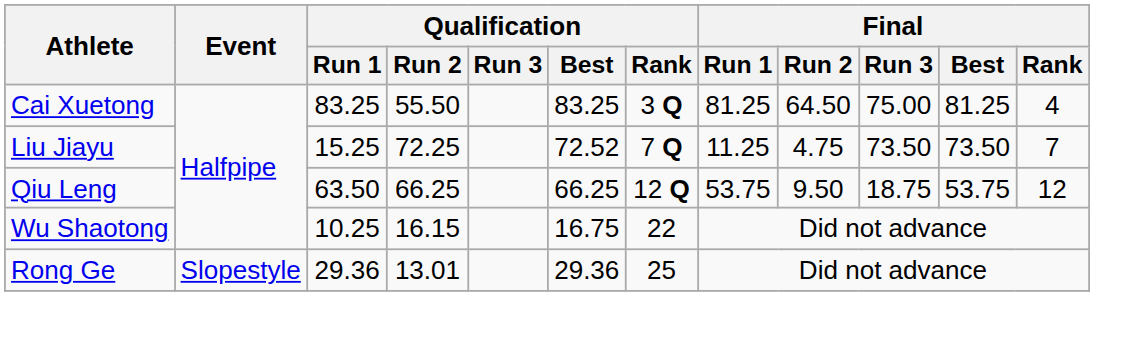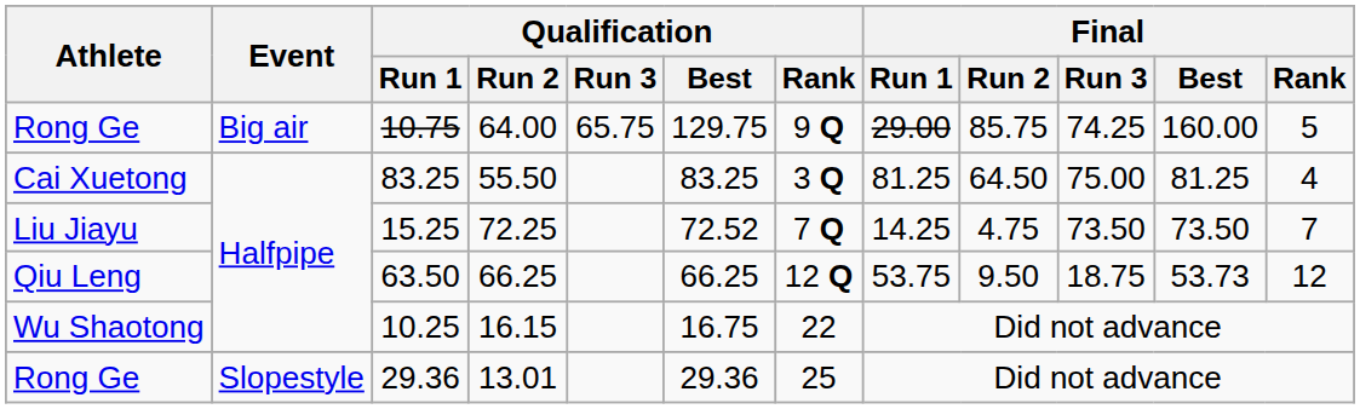 <table class=wikitable style=font-size:90%;text-align:center>
 <tr>
 <th rowspan=2>Athlete</th>
 <th rowspan=2>Event</th>
 <th colspan=5>Qualification</th>
 <th colspan=5>Final</th>
 </tr>
 <tr style=font-size:95%>
 <th>Run 1</th>
 <th>Run 2</th>
 <th>Run 3</th>
 <th>Best</th>
 <th>Rank</th>
 <th>Run 1</th>
 <th>Run 2</th>
 <th>Run 3</th>
 <th>Best</th>
 <th>Rank</th>
+</tr>
+<tr>
+<td align=left><a href='#'>Rong Ge</a></td>
+<td align=left><a href='#'>Big air</a></td>
+<td><s>10.75</s></td>
+<td>64.00</td>
+<td>65.75</td>
+<td>129.75</td>
+<td>9 <strong>Q</strong></td>
+<td><s>29.00</s></td>
+<td>85.75</td>
+<td>74.25</td>
+<td>160.00</td>
+<td>5</td>
 </tr>
 <tr>
 <td align=left><a href='#'>Cai Xuetong</a></td>
 <td align=left rowspan=4><a href='#'>Halfpipe</a></td>
 <td>83.25</td>
 <td>55.50</td>
 <td></td>
 <td>83.25</td>
 <td>3 <strong>Q</strong></td>
 <td>81.25</td>
 <td>64.50</td>
 <td>75.00</td>
 <td>81.25</td>
 <td>4</td>
 </tr>
 <tr>
 <td align=left><a href='#'>Liu Jiayu</a></td>
 <td>15.25</td>
 <td>72.25</td>
 <td></td>
 <td>72.52</td>
 <td>7 <strong>Q</strong></td>
-<td>11.25</td>
+<td>14.25</td>
 <td>4.75</td>
 <td>73.50</td>
 <td>73.50</td>
 <td>7</td>
 </tr>
 <tr>
 <td align=left><a href='#'>Qiu Leng</a></td>
 <td>63.50</td>
 <td>66.25</td>
 <td></td>
 <td>66.25</td>
 <td>12 <strong>Q</strong></td>
 <td>53.75</td>
 <td>9.50</td>
 <td>18.75</td>
-<td>53.75</td>
+<td>53.73</td>
 <td>12</td>
 </tr>
 <tr>
 <td align=left><a href='#'>Wu Shaotong</a></td>
 <td>10.25</td>
 <td>16.15</td>
 <td></td>
 <td>16.75</td>
 <td>22</td>
 <td colspan=5>Did not advance</td>
 </tr>
 <tr>
 <td align=left><a href='#'>Rong Ge</a></td>
 <td align=left><a href='#'>Slopestyle</a></td>
 <td>29.36</td>
 <td>13.01</td>
 <td></td>
 <td>29.36</td>
 <td>25</td>
 <td colspan=5>Did not advance</td>
 </tr>
 </table>
